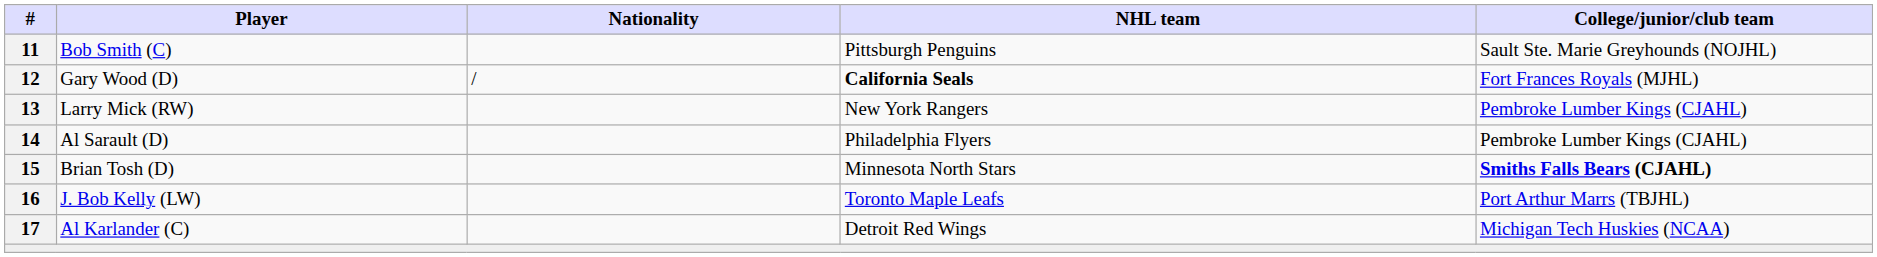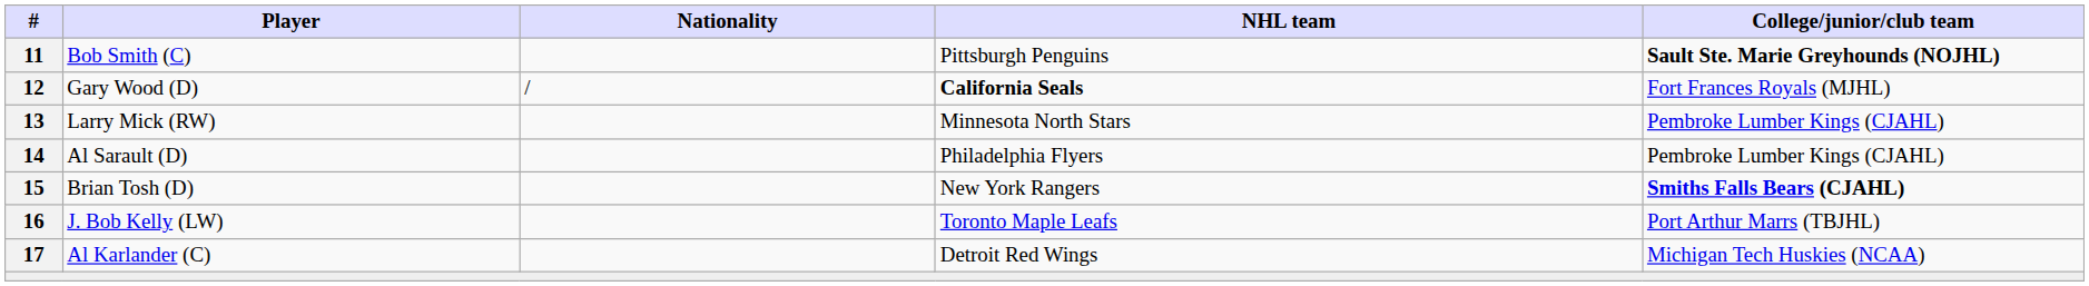 <table class="wikitable" style="width: 100%">
 <tr>
 <th style="background:#ddf; width:2.75%;">#</th>
 <th style="background:#ddf; width:22.0%;">Player</th>
 <th style="background:#ddf; width:20.0%;">Nationality</th>
 <th style="background:#ddf; width:34.0%;">NHL team</th>
 <th style="background:#ddf; width:100.0%;">College/junior/club team</th>
 </tr>
 <tr>
 <th>11</th>
 <td><a href='#'>Bob Smith</a> (<a href='#'>C</a>)</td>
 <td></td>
 <td>Pittsburgh Penguins</td>
-<td>Sault Ste. Marie Greyhounds (NOJHL)</td>
+<td><strong>Sault Ste. Marie Greyhounds (NOJHL)</strong></td>
 </tr>
 <tr>
 <th>12</th>
 <td>Gary Wood (D)</td>
 <td>/<br></td>
 <td><strong>California Seals</strong></td>
 <td><a href='#'>Fort Frances Royals</a> (MJHL)</td>
 </tr>
 <tr>
 <th>13</th>
 <td>Larry Mick (RW)</td>
 <td></td>
-<td>New York Rangers</td>
+<td>Minnesota North Stars</td>
 <td><a href='#'>Pembroke Lumber Kings</a> (<a href='#'>CJAHL</a>)</td>
 </tr>
 <tr>
 <th>14</th>
 <td>Al Sarault (D)</td>
 <td></td>
 <td>Philadelphia Flyers</td>
 <td>Pembroke Lumber Kings (CJAHL)</td>
 </tr>
 <tr>
 <th>15</th>
 <td>Brian Tosh (D)</td>
 <td></td>
-<td>Minnesota North Stars</td>
+<td>New York Rangers</td>
 <td><strong><a href='#'>Smiths Falls Bears</a> (CJAHL)</strong></td>
 </tr>
 <tr>
 <th>16</th>
 <td><a href='#'>J. Bob Kelly</a> (LW)</td>
 <td></td>
 <td><a href='#'>Toronto Maple Leafs</a></td>
 <td><a href='#'>Port Arthur Marrs</a> (TBJHL)</td>
 </tr>
 <tr>
 <th>17</th>
 <td><a href='#'>Al Karlander</a> (C)</td>
 <td></td>
 <td>Detroit Red Wings</td>
 <td><a href='#'>Michigan Tech Huskies</a> (<a href='#'>NCAA</a>)</td>
 </tr>
 <tr>
 <td align=center colspan="6" bgcolor="#efefef"></td>
 </tr>
 </table>
